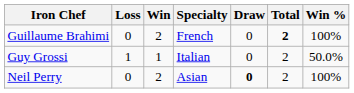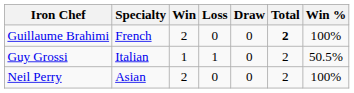 <table class="wikitable sortable"  style="float:left; margin:auto; text-align:center;">
 <tr>
 <th>Iron Chef</th>
+<th>Specialty</th>
+<th>Win</th>
 <th>Loss</th>
-<th>Win</th>
-<th>Specialty</th>
 <th>Draw</th>
 <th>Total</th>
 <th>Win %</th>
 </tr>
 <tr>
 <td style="text-align:left;"><a href='#'>Guillaume Brahimi</a></td>
+<td style="text-align:left;"><a href='#'>French</a></td>
+<td>2</td>
 <td>0</td>
-<td>2</td>
-<td style="text-align:left;"><a href='#'>French</a></td>
 <td>0</td>
 <td><strong>2</strong></td>
 <td>100%</td>
 </tr>
 <tr>
 <td style="text-align:left;"><a href='#'>Guy Grossi</a></td>
+<td style="text-align:left;"><a href='#'>Italian</a></td>
 <td>1</td>
 <td>1</td>
-<td style="text-align:left;"><a href='#'>Italian</a></td>
 <td>0</td>
 <td>2</td>
-<td>50.0%</td>
+<td>50.5%</td>
 </tr>
 <tr>
 <td style="text-align:left;"><a href='#'>Neil Perry</a></td>
+<td style="text-align:left;"><a href='#'>Asian</a></td>
+<td>2</td>
 <td>0</td>
-<td>2</td>
-<td style="text-align:left;"><a href='#'>Asian</a></td>
-<td><strong>0</strong></td>
+<td>0</td>
 <td>2</td>
 <td>100%</td>
 </tr>
 </table>
